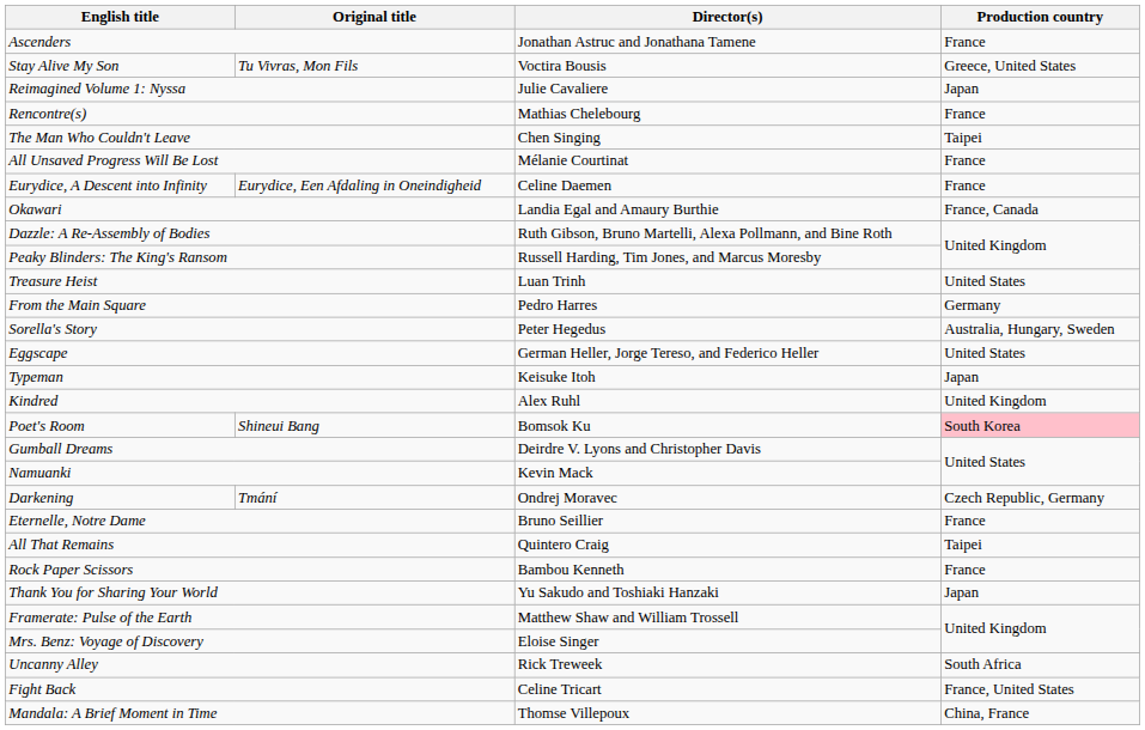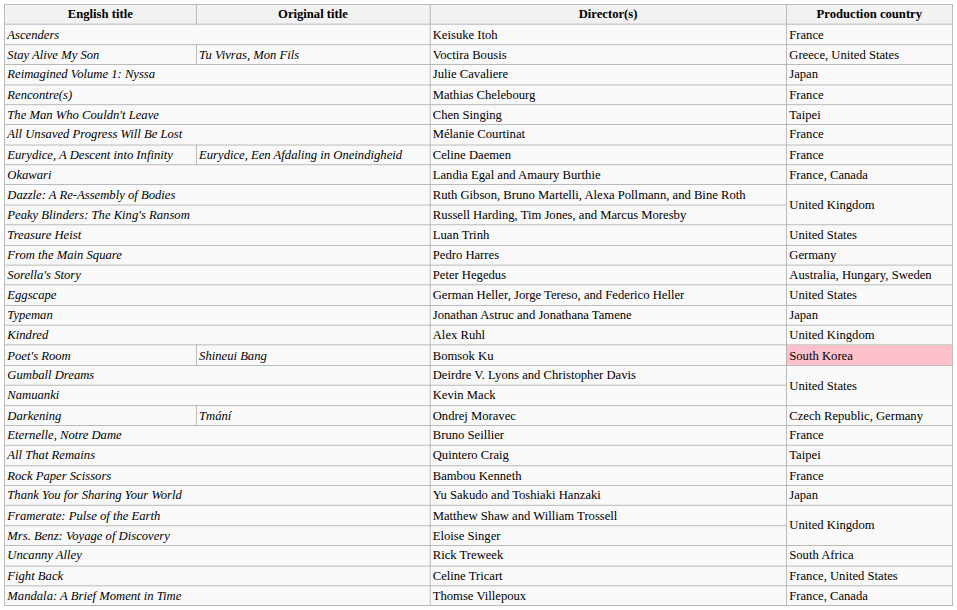 <table class="wikitable" style="width:95%; margin-bottom:2px">
 <tr>
 <th>English title</th>
 <th>Original title</th>
 <th>Director(s)</th>
 <th>Production country</th>
 </tr>
 <tr>
 <td colspan="2"><em>Ascenders</em></td>
-<td>Jonathan Astruc and Jonathana Tamene</td>
+<td>Keisuke Itoh</td>
 <td>France</td>
 </tr>
 <tr>
 <td><em>Stay Alive My Son</em></td>
 <td><em>Tu Vivras, Mon Fils</em></td>
 <td>Voctira Bousis</td>
 <td>Greece, United States</td>
 </tr>
 <tr>
 <td colspan="2"><em>Reimagined Volume 1: Nyssa</em></td>
 <td>Julie Cavaliere</td>
 <td>Japan</td>
 </tr>
 <tr>
 <td colspan="2"><em>Rencontre(s)</em></td>
 <td>Mathias Chelebourg</td>
 <td>France</td>
 </tr>
 <tr>
 <td colspan="2"><em>The Man Who Couldn't Leave</em></td>
 <td>Chen Singing</td>
 <td>Taipei</td>
 </tr>
 <tr>
 <td colspan="2"><em>All Unsaved Progress Will Be Lost</em></td>
 <td>Mélanie Courtinat</td>
 <td>France</td>
 </tr>
 <tr>
 <td><em>Eurydice, A Descent into Infinity</em></td>
 <td><em>Eurydice, Een Afdaling in Oneindigheid</em></td>
 <td>Celine Daemen</td>
 <td>France</td>
 </tr>
 <tr>
 <td colspan="2"><em>Okawari</em></td>
 <td>Landia Egal and Amaury Burthie</td>
 <td>France, Canada</td>
 </tr>
 <tr>
 <td colspan="2"><em>Dazzle: A Re-Assembly of Bodies</em></td>
 <td>Ruth Gibson, Bruno Martelli, Alexa Pollmann, and Bine Roth</td>
 <td rowspan="2">United Kingdom</td>
 </tr>
 <tr>
 <td colspan="2"><em>Peaky Blinders: The King's Ransom</em></td>
 <td>Russell Harding, Tim Jones, and Marcus Moresby</td>
 </tr>
 <tr>
 <td colspan="2"><em>Treasure Heist</em></td>
 <td>Luan Trinh</td>
 <td>United States</td>
 </tr>
 <tr>
 <td colspan="2"><em>From the Main Square</em></td>
 <td>Pedro Harres</td>
 <td>Germany</td>
 </tr>
 <tr>
 <td colspan="2"><em>Sorella's Story</em></td>
 <td>Peter Hegedus</td>
 <td>Australia, Hungary, Sweden</td>
 </tr>
 <tr>
 <td colspan="2"><em>Eggscape</em></td>
 <td>German Heller, Jorge Tereso, and Federico Heller</td>
 <td>United States</td>
 </tr>
 <tr>
 <td colspan="2"><em>Typeman</em></td>
-<td>Keisuke Itoh</td>
+<td>Jonathan Astruc and Jonathana Tamene</td>
 <td>Japan</td>
 </tr>
 <tr>
 <td colspan="2"><em>Kindred</em></td>
 <td>Alex Ruhl</td>
 <td>United Kingdom</td>
 </tr>
 <tr>
 <td><em>Poet's Room</em></td>
 <td><em>Shineui Bang</em></td>
 <td>Bomsok Ku</td>
 <td style="background: pink;">South Korea</td>
 </tr>
 <tr>
 <td colspan="2"><em>Gumball Dreams</em></td>
 <td>Deirdre V. Lyons and Christopher Davis</td>
 <td rowspan="2">United States</td>
 </tr>
 <tr>
 <td colspan="2"><em>Namuanki</em></td>
 <td>Kevin Mack</td>
 </tr>
 <tr>
 <td><em>Darkening</em></td>
 <td><em>Tmání</em></td>
 <td>Ondrej Moravec</td>
 <td>Czech Republic, Germany</td>
 </tr>
 <tr>
 <td colspan="2"><em>Eternelle, Notre Dame</em></td>
 <td>Bruno Seillier</td>
 <td>France</td>
 </tr>
 <tr>
 <td colspan="2"><em>All That Remains</em></td>
 <td>Quintero Craig</td>
 <td>Taipei</td>
 </tr>
 <tr>
 <td colspan="2"><em>Rock Paper Scissors</em></td>
 <td>Bambou Kenneth</td>
 <td>France</td>
 </tr>
 <tr>
 <td colspan="2"><em>Thank You for Sharing Your World</em></td>
 <td>Yu Sakudo and Toshiaki Hanzaki</td>
 <td>Japan</td>
 </tr>
 <tr>
 <td colspan="2"><em>Framerate: Pulse of the Earth</em></td>
 <td>Matthew Shaw and William Trossell</td>
 <td rowspan="2">United Kingdom</td>
 </tr>
 <tr>
 <td colspan="2"><em>Mrs. Benz: Voyage of Discovery</em></td>
 <td>Eloise Singer</td>
 </tr>
 <tr>
 <td colspan="2"><em>Uncanny Alley</em></td>
 <td>Rick Treweek</td>
 <td>South Africa</td>
 </tr>
 <tr>
 <td colspan="2"><em>Fight Back</em></td>
 <td>Celine Tricart</td>
 <td>France, United States</td>
 </tr>
 <tr>
 <td colspan="2"><em>Mandala: A Brief Moment in Time</em></td>
 <td>Thomse Villepoux</td>
-<td>China, France</td>
+<td>France, Canada</td>
 </tr>
 </table>
